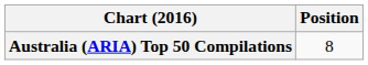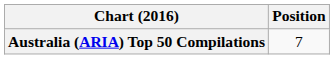 <table class="wikitable sortable plainrowheaders" style="text-align:center">
 <tr>
 <th scope="col">Chart (2016)</th>
 <th scope="col">Position</th>
 </tr>
 <tr>
 <th scope="row">Australia (<a href='#'>ARIA</a>) Top 50 Compilations</th>
-<td>8</td>
+<td>7</td>
 </tr>
 </table>
